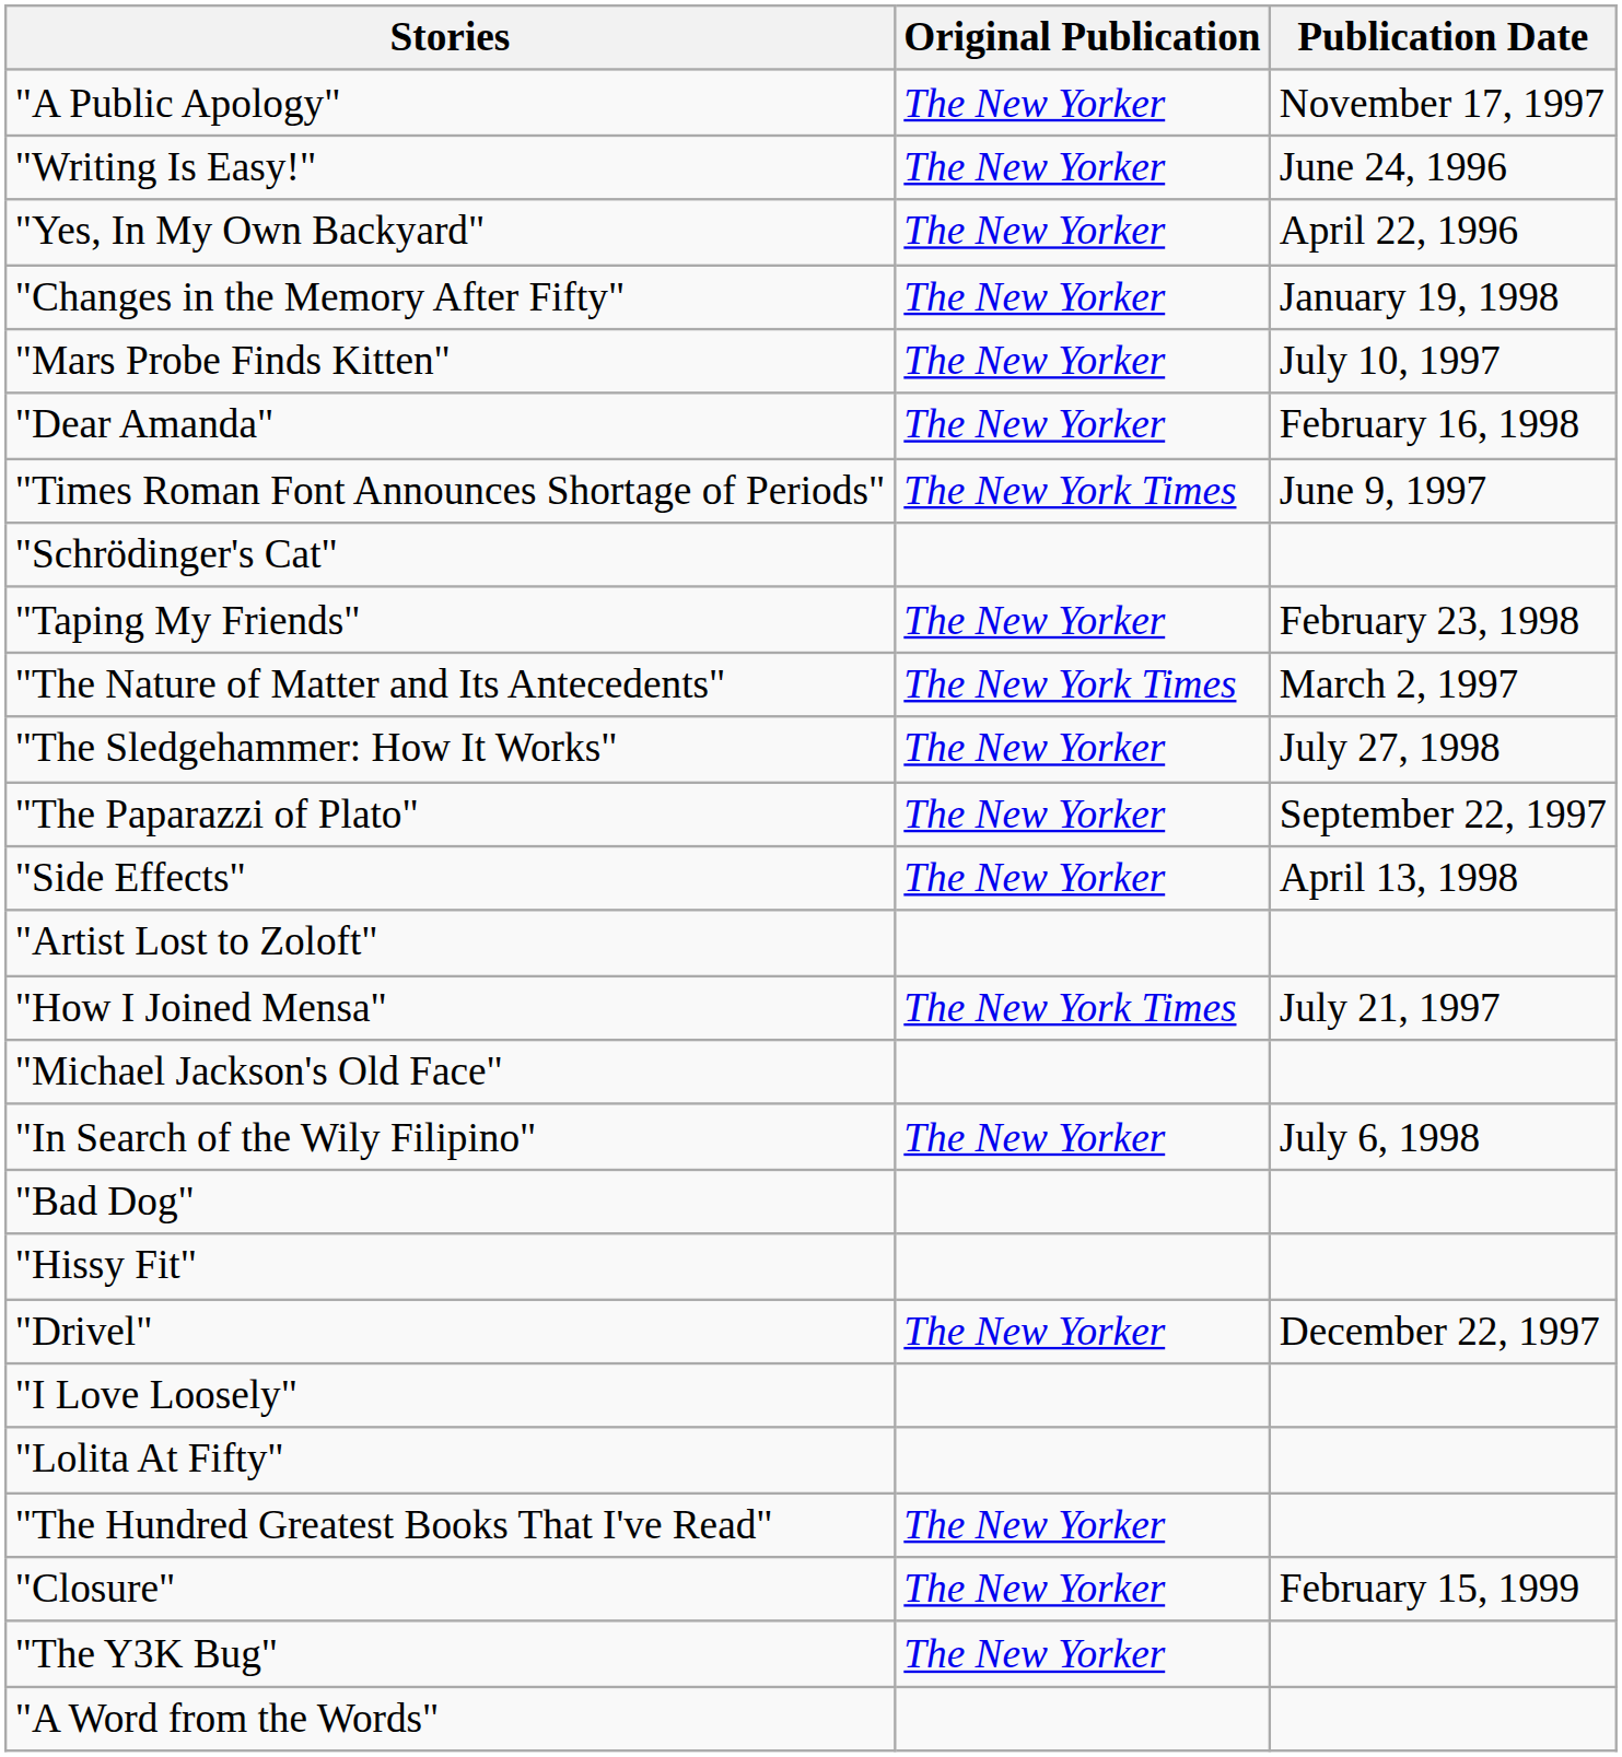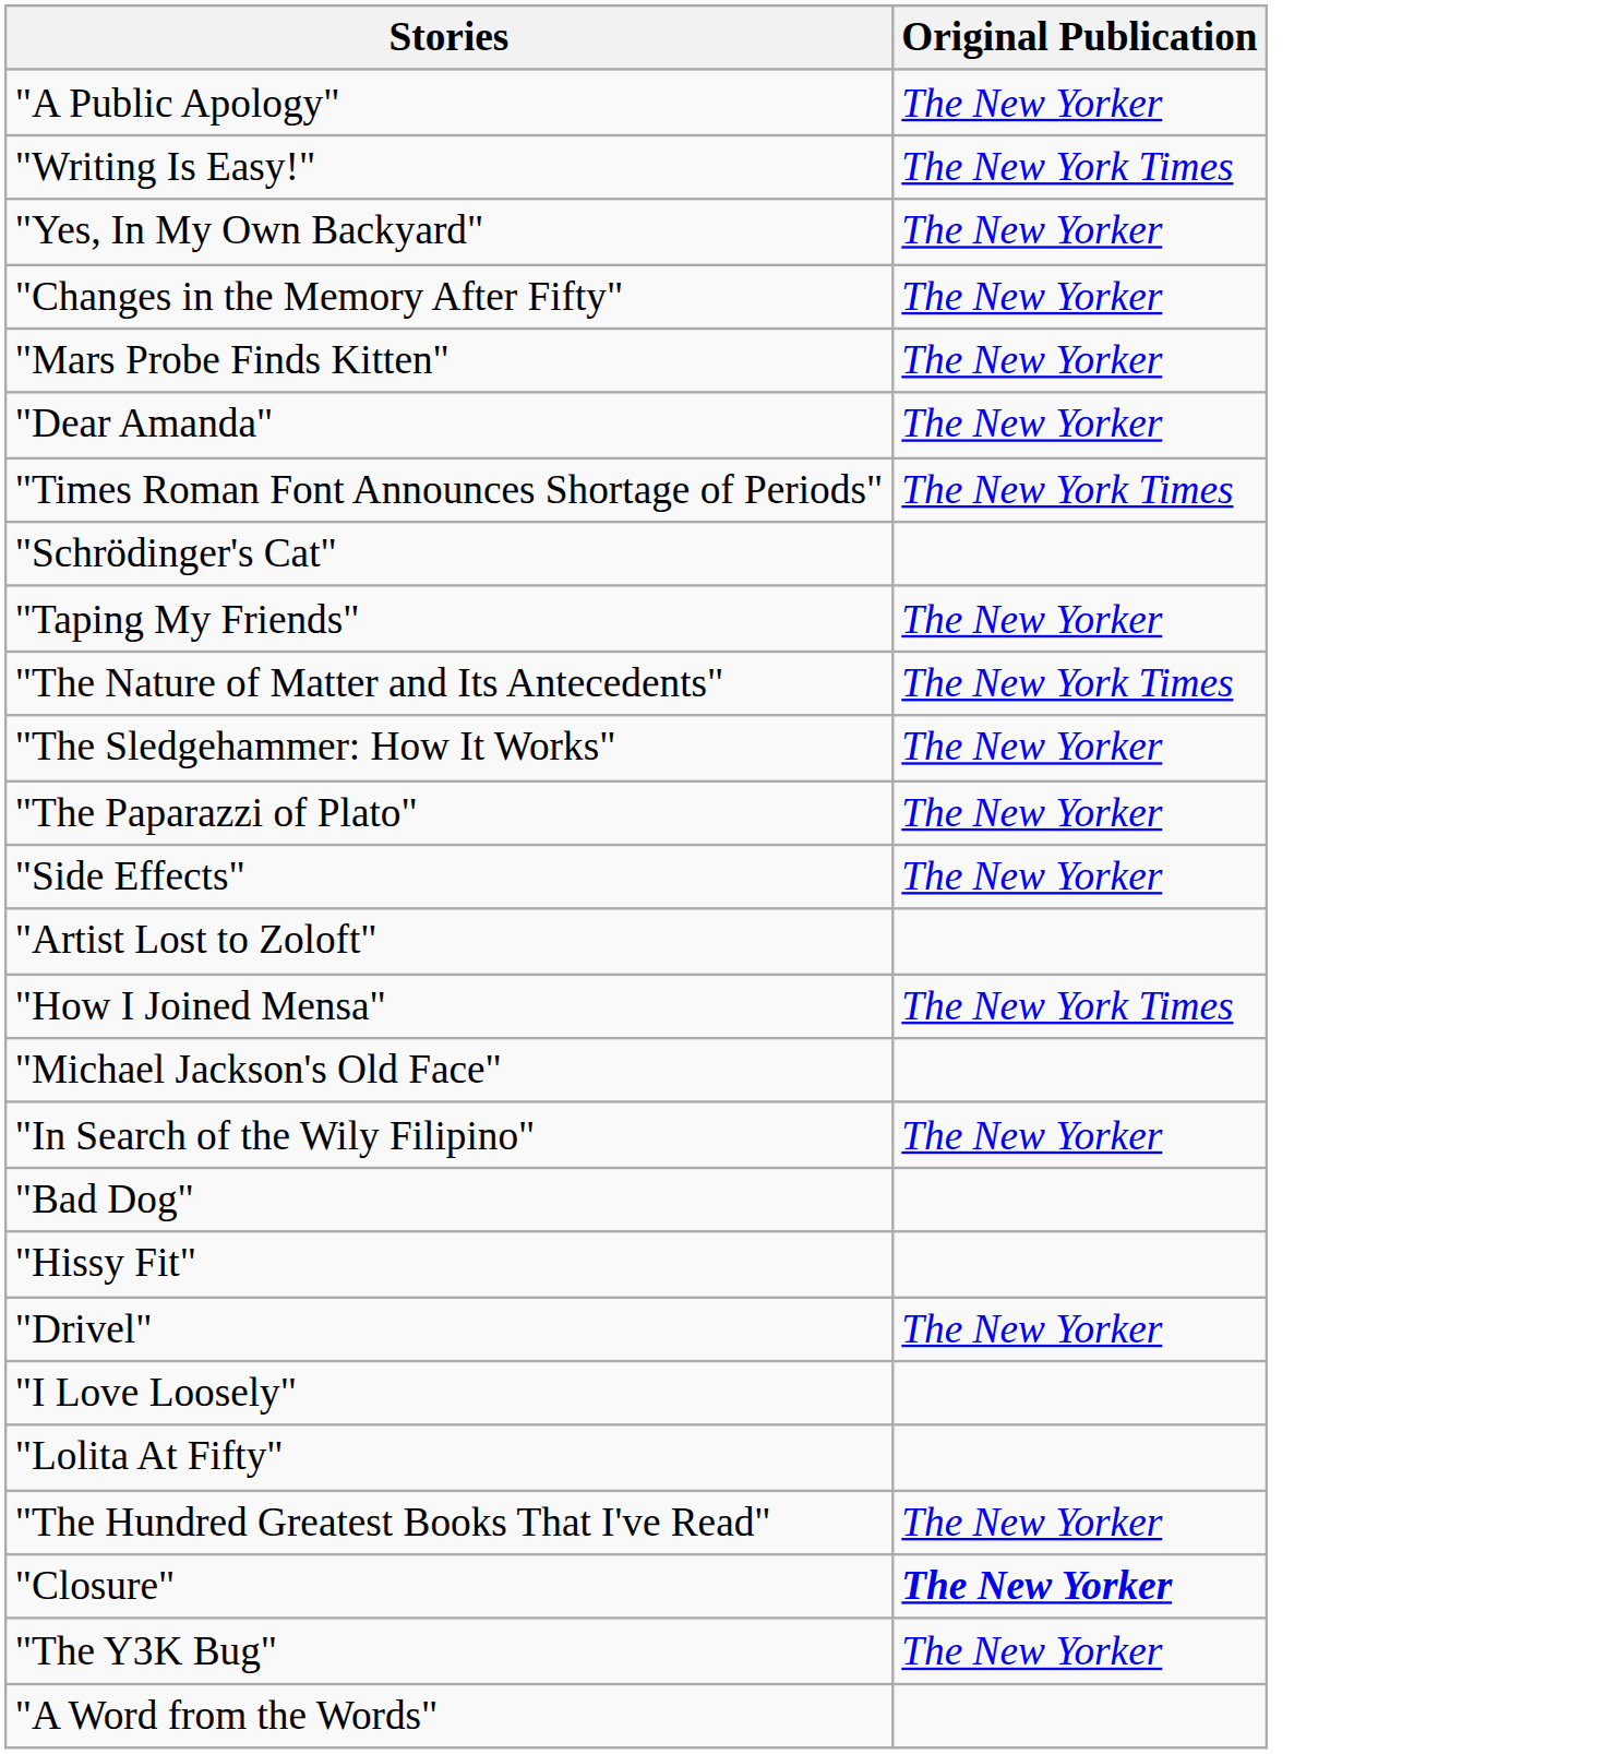 <table class="wikitable">
 <tr>
 <th>Stories</th>
 <th>Original Publication</th>
-<th>Publication Date</th>
 </tr>
 <tr>
 <td>"A Public Apology"</td>
 <td><em><a href='#'>The New Yorker</a></em></td>
-<td>November 17, 1997</td>
 </tr>
 <tr>
 <td>"Writing Is Easy!"</td>
-<td><em><a href='#'>The New Yorker</a></em></td>
-<td>June 24, 1996</td>
+<td><em><a href='#'>The New York Times</a></em></td>
 </tr>
 <tr>
 <td>"Yes, In My Own Backyard"</td>
 <td><em><a href='#'>The New Yorker</a></em></td>
-<td>April 22, 1996</td>
 </tr>
 <tr>
 <td>"Changes in the Memory After Fifty"</td>
 <td><em><a href='#'>The New Yorker</a></em></td>
-<td>January 19, 1998</td>
 </tr>
 <tr>
 <td>"Mars Probe Finds Kitten"</td>
 <td><em><a href='#'>The New Yorker</a></em></td>
-<td>July 10, 1997</td>
 </tr>
 <tr>
 <td>"Dear Amanda"</td>
 <td><em><a href='#'>The New Yorker</a></em></td>
-<td>February 16, 1998</td>
 </tr>
 <tr>
 <td>"Times Roman Font Announces Shortage of Periods"</td>
 <td><em><a href='#'>The New York Times</a></em></td>
-<td>June 9, 1997</td>
 </tr>
 <tr>
 <td>"Schrödinger's Cat"</td>
-<td></td>
 <td></td>
 </tr>
 <tr>
 <td>"Taping My Friends"</td>
 <td><em><a href='#'>The New Yorker</a></em></td>
-<td>February 23, 1998</td>
 </tr>
 <tr>
 <td>"The Nature of Matter and Its Antecedents"</td>
 <td><em><a href='#'>The New York Times</a></em></td>
-<td>March 2, 1997</td>
 </tr>
 <tr>
 <td>"The Sledgehammer: How It Works"</td>
 <td><em><a href='#'>The New Yorker</a></em></td>
-<td>July 27, 1998</td>
 </tr>
 <tr>
 <td>"The Paparazzi of Plato"</td>
 <td><em><a href='#'>The New Yorker</a></em></td>
-<td>September 22, 1997</td>
 </tr>
 <tr>
 <td>"Side Effects"</td>
 <td><em><a href='#'>The New Yorker</a></em></td>
-<td>April 13, 1998</td>
 </tr>
 <tr>
 <td>"Artist Lost to Zoloft"</td>
-<td></td>
 <td></td>
 </tr>
 <tr>
 <td>"How I Joined Mensa"</td>
 <td><em><a href='#'>The New York Times</a></em></td>
-<td>July 21, 1997</td>
 </tr>
 <tr>
 <td>"Michael Jackson's Old Face"</td>
-<td></td>
 <td></td>
 </tr>
 <tr>
 <td>"In Search of the Wily Filipino"</td>
 <td><em><a href='#'>The New Yorker</a></em></td>
-<td>July 6, 1998</td>
 </tr>
 <tr>
 <td>"Bad Dog"</td>
-<td></td>
 <td></td>
 </tr>
 <tr>
 <td>"Hissy Fit"</td>
 <td></td>
-<td></td>
 </tr>
 <tr>
 <td>"Drivel"</td>
 <td><em><a href='#'>The New Yorker</a></em></td>
-<td>December 22, 1997</td>
 </tr>
 <tr>
 <td>"I Love Loosely"</td>
-<td></td>
 <td></td>
 </tr>
 <tr>
 <td>"Lolita At Fifty"</td>
 <td></td>
-<td></td>
 </tr>
 <tr>
 <td>"The Hundred Greatest Books That I've Read"</td>
 <td><em><a href='#'>The New Yorker</a></em></td>
-<td></td>
 </tr>
 <tr>
 <td>"Closure"</td>
-<td><em><a href='#'>The New Yorker</a></em></td>
-<td>February 15, 1999</td>
+<td><strong><em><a href='#'>The New Yorker</a></em></strong></td>
 </tr>
 <tr>
 <td>"The Y3K Bug"</td>
 <td><em><a href='#'>The New Yorker</a></em></td>
-<td></td>
 </tr>
 <tr>
 <td>"A Word from the Words"</td>
 <td></td>
-<td></td>
 </tr>
 </table>
